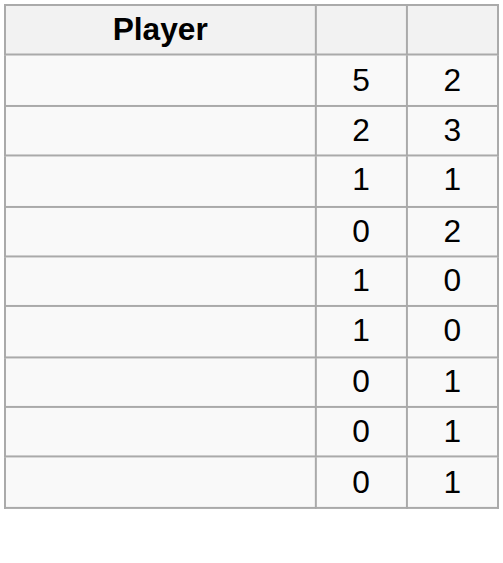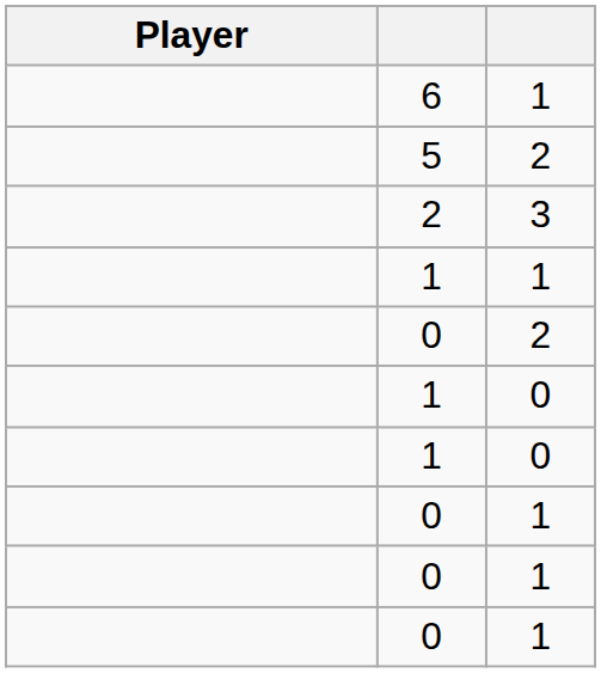 <table class="wikitable sortable" style="text-align:center; width:250px;">
 <tr>
 <th>Player</th>
 <th></th>
 <th></th>
+</tr>
+<tr>
+<td style="text-align:left;"></td>
+<td>6</td>
+<td>1</td>
 </tr>
 <tr>
 <td style="text-align:left;"></td>
 <td>5</td>
 <td>2</td>
 </tr>
 <tr>
 <td style="text-align:left;"></td>
 <td>2</td>
 <td>3</td>
 </tr>
 <tr>
 <td style="text-align:left;"></td>
 <td>1</td>
 <td>1</td>
 </tr>
 <tr>
 <td style="text-align:left;"></td>
 <td>0</td>
 <td>2</td>
 </tr>
 <tr>
 <td style="text-align:left;"></td>
 <td>1</td>
 <td>0</td>
 </tr>
 <tr>
 <td style="text-align:left;"></td>
 <td>1</td>
 <td>0</td>
 </tr>
 <tr>
 <td style="text-align:left;"></td>
 <td>0</td>
 <td>1</td>
 </tr>
 <tr>
 <td style="text-align:left;"></td>
 <td>0</td>
 <td>1</td>
 </tr>
 <tr>
 <td style="text-align:left;"></td>
 <td>0</td>
 <td>1</td>
 </tr>
 </table>
